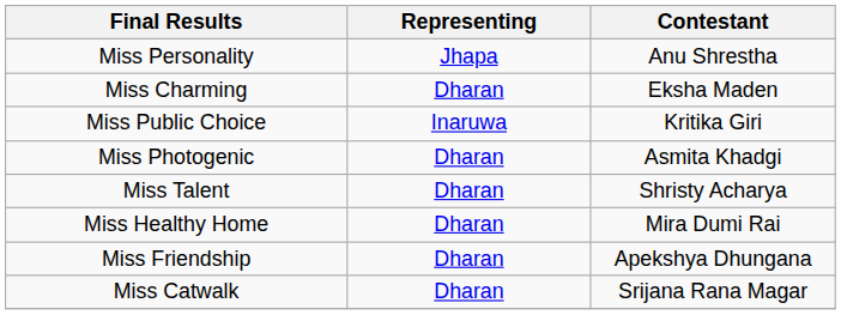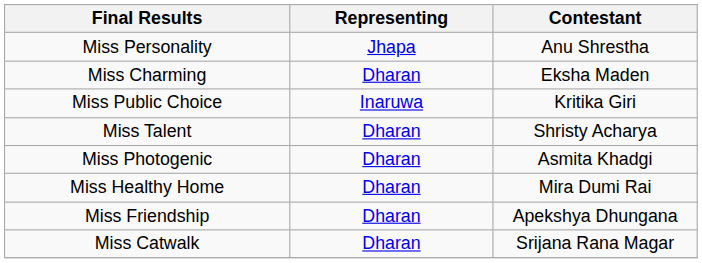 <table class="wikitable" style="text-align: center;">
 <tr>
 <th width="35%">Final Results</th>
 <th width="25%">Representing</th>
 <th width="25%">Contestant</th>
 </tr>
 <tr>
 <td>Miss Personality</td>
 <td><a href='#'>Jhapa</a></td>
 <td>Anu Shrestha</td>
 </tr>
 <tr>
 <td>Miss Charming</td>
 <td><a href='#'>Dharan</a></td>
 <td>Eksha Maden</td>
 </tr>
 <tr>
 <td>Miss Public Choice</td>
 <td><a href='#'>Inaruwa</a></td>
 <td>Kritika Giri</td>
 </tr>
 <tr>
+<td>Miss Talent</td>
+<td><a href='#'>Dharan</a></td>
+<td>Shristy Acharya</td>
+</tr>
+<tr>
 <td>Miss Photogenic</td>
 <td><a href='#'>Dharan</a></td>
 <td>Asmita Khadgi</td>
-</tr>
-<tr>
-<td>Miss Talent</td>
-<td><a href='#'>Dharan</a></td>
-<td>Shristy Acharya</td>
 </tr>
 <tr>
 <td>Miss Healthy Home</td>
 <td><a href='#'>Dharan</a></td>
 <td>Mira Dumi Rai</td>
 </tr>
 <tr>
 <td>Miss Friendship</td>
 <td><a href='#'>Dharan</a></td>
 <td>Apekshya Dhungana</td>
 </tr>
 <tr>
 <td>Miss Catwalk</td>
 <td><a href='#'>Dharan</a></td>
 <td>Srijana Rana Magar</td>
 </tr>
 <tr>
 </tr>
 </table>
